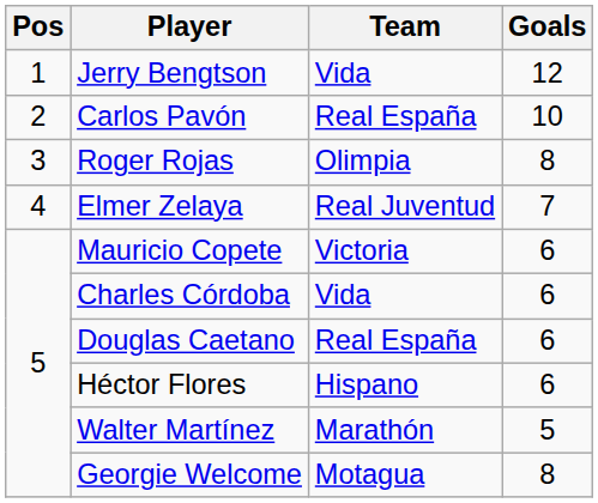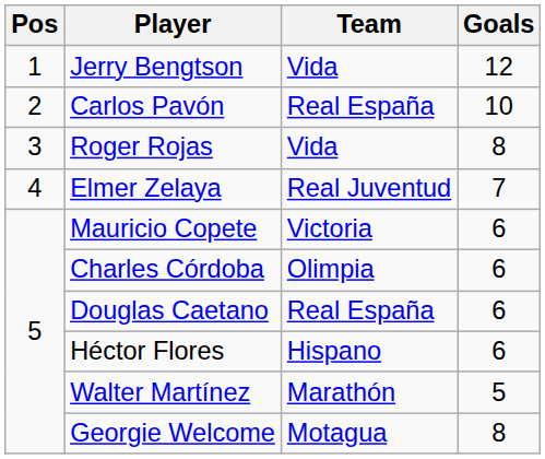 <table class="wikitable">
 <tr>
 <th width=23>Pos</th>
 <th>Player</th>
 <th>Team</th>
 <th>Goals</th>
 </tr>
 <tr>
 <td align=center>1</td>
 <td> <a href='#'>Jerry Bengtson</a></td>
 <td><a href='#'>Vida</a></td>
 <td align=center>12</td>
 </tr>
 <tr>
 <td align=center>2</td>
 <td> <a href='#'>Carlos Pavón</a></td>
 <td><a href='#'>Real España</a></td>
 <td align=center>10</td>
 </tr>
 <tr>
 <td align=center>3</td>
 <td> <a href='#'>Roger Rojas</a></td>
-<td><a href='#'>Olimpia</a></td>
+<td><a href='#'>Vida</a></td>
 <td align=center>8</td>
 </tr>
 <tr>
 <td align=center>4</td>
 <td> <a href='#'>Elmer Zelaya</a></td>
 <td><a href='#'>Real Juventud</a></td>
 <td align=center>7</td>
 </tr>
 <tr>
 <td style="text-align:center;" rowspan="6">5</td>
 <td> <a href='#'>Mauricio Copete</a></td>
 <td><a href='#'>Victoria</a></td>
 <td align=center>6</td>
 </tr>
 <tr>
 <td> <a href='#'>Charles Córdoba</a></td>
-<td><a href='#'>Vida</a></td>
+<td><a href='#'>Olimpia</a></td>
 <td align=center>6</td>
 </tr>
 <tr>
 <td> <a href='#'>Douglas Caetano</a></td>
 <td><a href='#'>Real España</a></td>
 <td align=center>6</td>
 </tr>
 <tr>
 <td> Héctor Flores</td>
 <td><a href='#'>Hispano</a></td>
 <td align=center>6</td>
 </tr>
 <tr>
 <td> <a href='#'>Walter Martínez</a></td>
 <td><a href='#'>Marathón</a></td>
 <td align=center>5</td>
 </tr>
 <tr>
 <td> <a href='#'>Georgie Welcome</a></td>
 <td><a href='#'>Motagua</a></td>
 <td align=center>8</td>
 </tr>
 </table>
